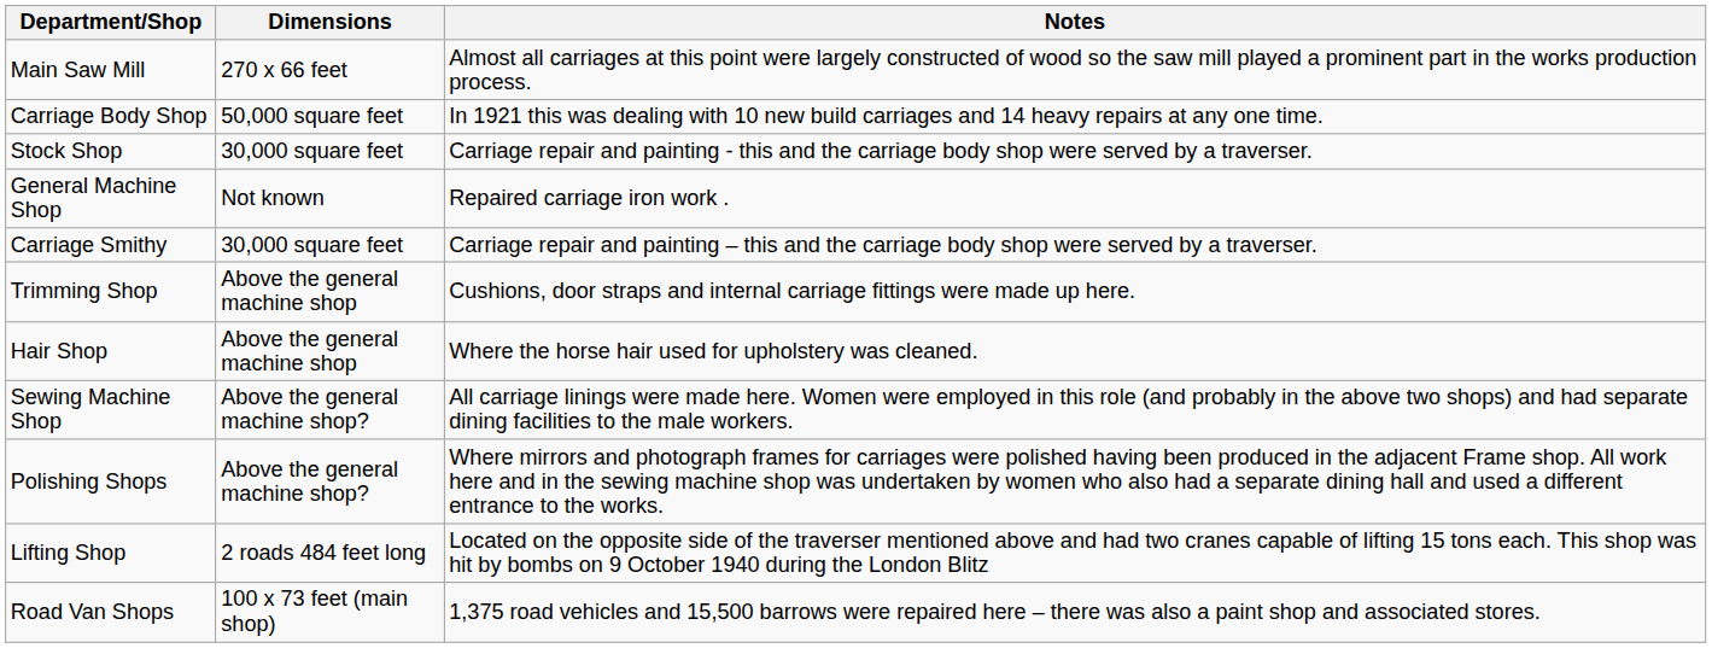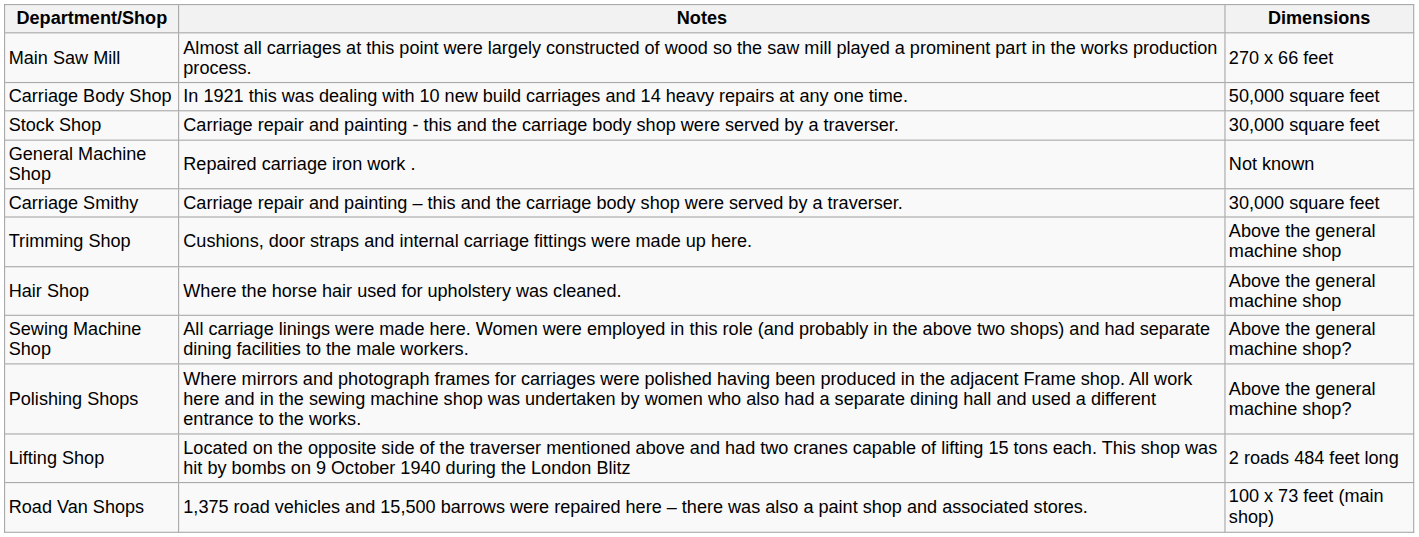 <table class="wikitable">
 <tr>
 <th>Department/Shop</th>
+<th>Notes</th>
 <th>Dimensions</th>
-<th>Notes</th>
 </tr>
 <tr>
 <td>Main Saw Mill</td>
+<td>Almost all carriages at this point were largely constructed of wood so the saw mill played a prominent part in the works production process.</td>
 <td>270 x 66 feet</td>
-<td>Almost all carriages at this point were largely constructed of wood so the saw mill played a prominent part in the works production process.</td>
 </tr>
 <tr>
 <td>Carriage Body Shop</td>
+<td>In 1921 this was dealing with 10 new build carriages and 14 heavy repairs at any one time.</td>
 <td>50,000 square feet</td>
-<td>In 1921 this was dealing with 10 new build carriages and 14 heavy repairs at any one time.</td>
 </tr>
 <tr>
 <td>Stock Shop</td>
+<td>Carriage repair and painting - this and the carriage body shop were served by a traverser.</td>
 <td>30,000 square feet</td>
-<td>Carriage repair and painting - this and the carriage body shop were served by a traverser.</td>
 </tr>
 <tr>
 <td>General Machine Shop</td>
+<td>Repaired carriage iron work .</td>
 <td>Not known</td>
-<td>Repaired carriage iron work .</td>
 </tr>
 <tr>
 <td>Carriage Smithy</td>
+<td>Carriage repair and painting – this and the carriage body shop were served by a traverser.</td>
 <td>30,000 square feet</td>
-<td>Carriage repair and painting – this and the carriage body shop were served by a traverser.</td>
 </tr>
 <tr>
 <td>Trimming Shop</td>
+<td>Cushions, door straps and internal carriage fittings were made up here.</td>
 <td>Above the general machine shop</td>
-<td>Cushions, door straps and internal carriage fittings were made up here.</td>
 </tr>
 <tr>
 <td>Hair Shop</td>
+<td>Where the horse hair used for upholstery was cleaned.</td>
 <td>Above the general machine shop</td>
-<td>Where the horse hair used for upholstery was cleaned.</td>
 </tr>
 <tr>
 <td>Sewing Machine Shop</td>
+<td>All carriage linings were made here. Women were employed in this role (and probably in the above two shops) and had separate dining facilities to the male workers.</td>
 <td>Above the general machine shop?</td>
-<td>All carriage linings were made here. Women were employed in this role (and probably in the above two shops) and had separate dining facilities to the male workers.</td>
 </tr>
 <tr>
 <td>Polishing Shops</td>
+<td>Where mirrors and photograph frames for carriages were polished having been produced in the adjacent Frame shop. All work here and in the sewing machine shop was undertaken by women who also had a separate dining hall and used a different entrance to the works.</td>
 <td>Above the general machine shop?</td>
-<td>Where mirrors and photograph frames for carriages were polished having been produced in the adjacent Frame shop. All work here and in the sewing machine shop was undertaken by women who also had a separate dining hall and used a different entrance to the works.</td>
 </tr>
 <tr>
 <td>Lifting Shop</td>
+<td>Located on the opposite side of the traverser mentioned above and had two cranes capable of lifting 15 tons each. This shop was hit by bombs on 9 October 1940 during the London Blitz </td>
 <td>2 roads 484 feet long</td>
-<td>Located on the opposite side of the traverser mentioned above and had two cranes capable of lifting 15 tons each. This shop was hit by bombs on 9 October 1940 during the London Blitz </td>
 </tr>
 <tr>
 <td>Road Van Shops</td>
+<td>1,375 road vehicles and 15,500 barrows were repaired here – there was also a paint shop and associated stores.</td>
 <td>100 x 73 feet (main shop)</td>
-<td>1,375 road vehicles and 15,500 barrows were repaired here – there was also a paint shop and associated stores.</td>
 </tr>
 </table>
